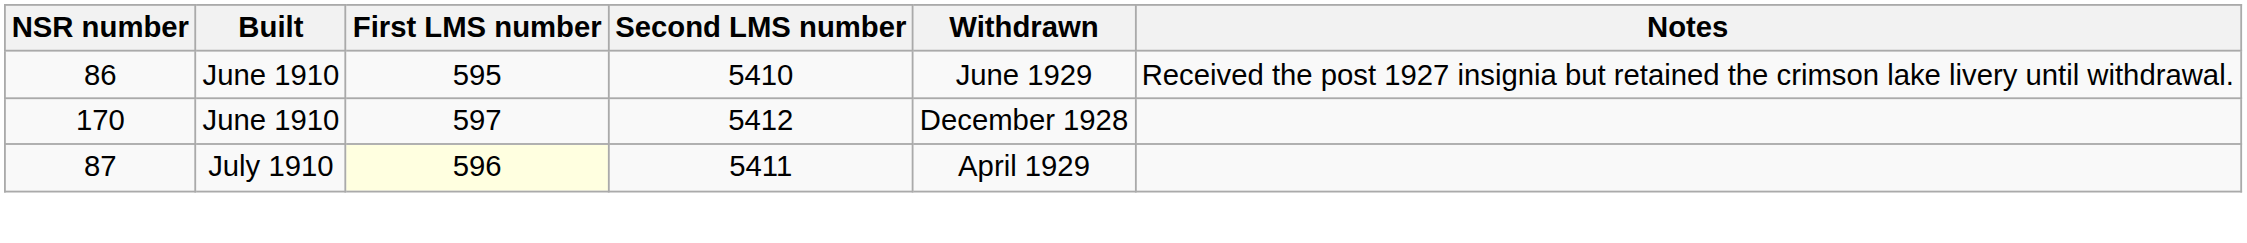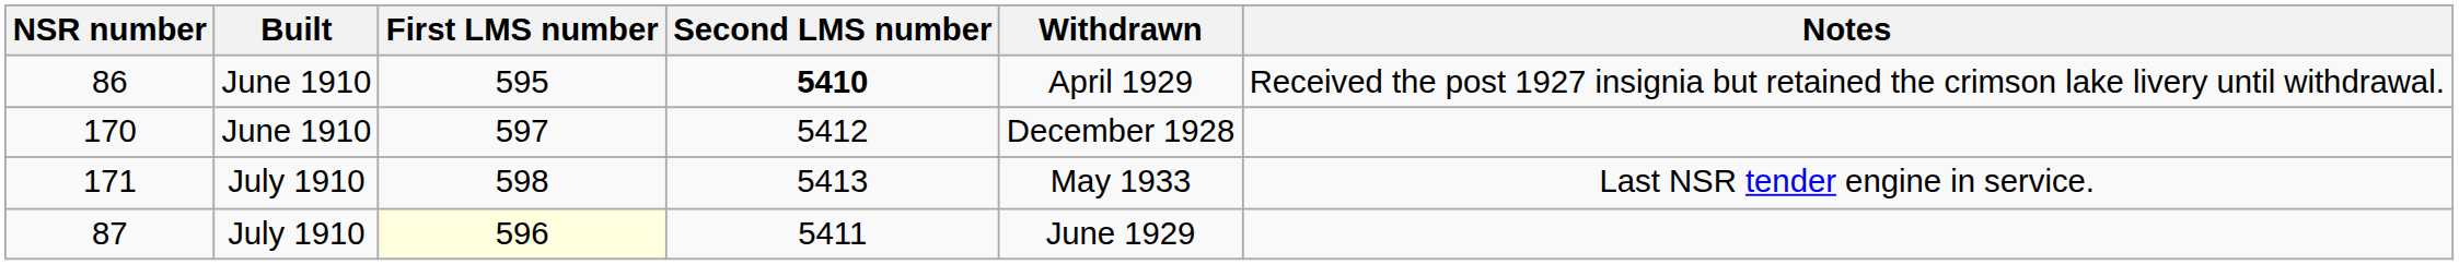 <table class="wikitable sortable" border="1" style="text-align: center">
 <tr>
 <th>NSR number</th>
 <th>Built</th>
 <th>First LMS number</th>
 <th>Second LMS number</th>
 <th>Withdrawn</th>
 <th>Notes</th>
 </tr>
 <tr>
 <td>86</td>
 <td>June 1910</td>
 <td>595</td>
-<td>5410</td>
-<td>June 1929</td>
+<td><strong>5410</strong></td>
+<td>April 1929</td>
 <td>Received the post 1927 insignia but retained the crimson lake livery until withdrawal.</td>
 </tr>
 <tr>
 <td>170</td>
 <td>June 1910</td>
 <td>597</td>
 <td>5412</td>
 <td>December 1928</td>
 <td align="left"></td>
 </tr>
 <tr>
+<td>171</td>
+<td>July 1910</td>
+<td>598</td>
+<td>5413</td>
+<td>May 1933</td>
+<td>Last NSR <a href='#'>tender</a> engine in service.</td>
+</tr>
+<tr>
 <td>87</td>
 <td>July 1910</td>
 <td style="background: lightyellow;">596</td>
 <td>5411</td>
-<td>April 1929</td>
+<td>June 1929</td>
 <td align="left"></td>
 </tr>
 </table>
